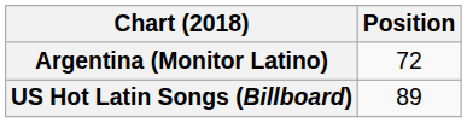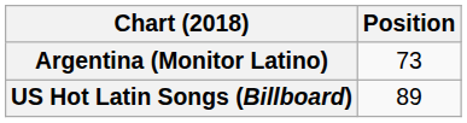 <table class="wikitable plainrowheaders sortable" style="text-align:center">
 <tr>
 <th scope="col">Chart (2018)</th>
 <th scope="col">Position</th>
 </tr>
 <tr>
 <th scope="row">Argentina (Monitor Latino)</th>
-<td>72</td>
+<td>73</td>
 </tr>
 <tr>
 <th scope="row">US Hot Latin Songs (<em>Billboard</em>)</th>
 <td>89</td>
 </tr>
 </table>
